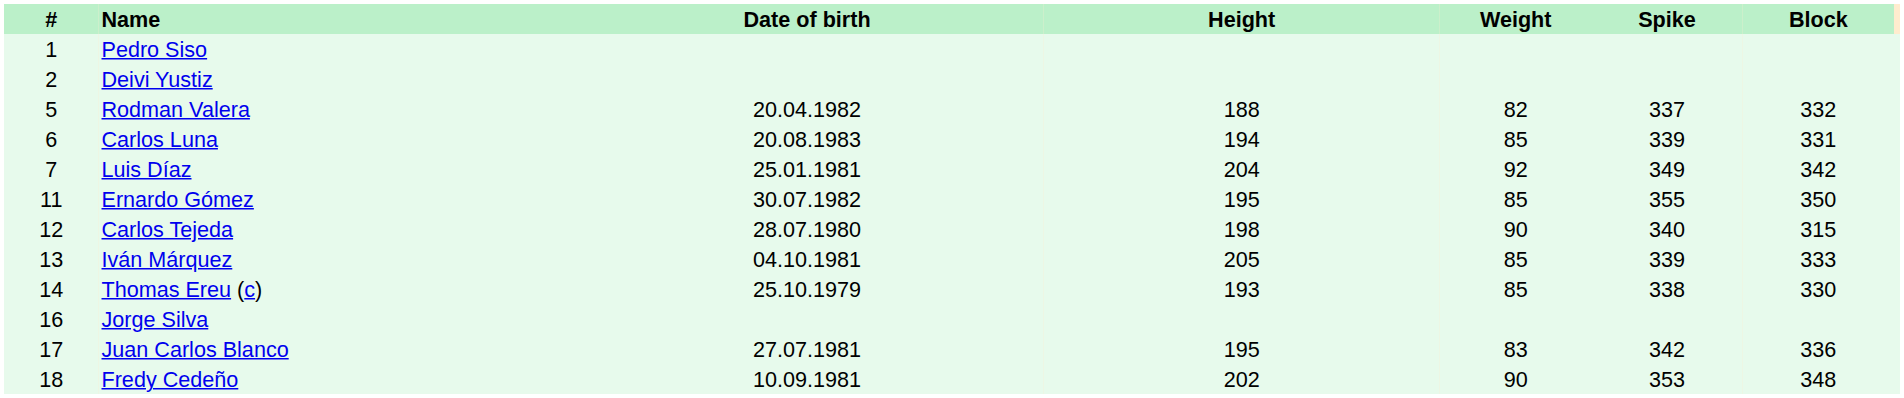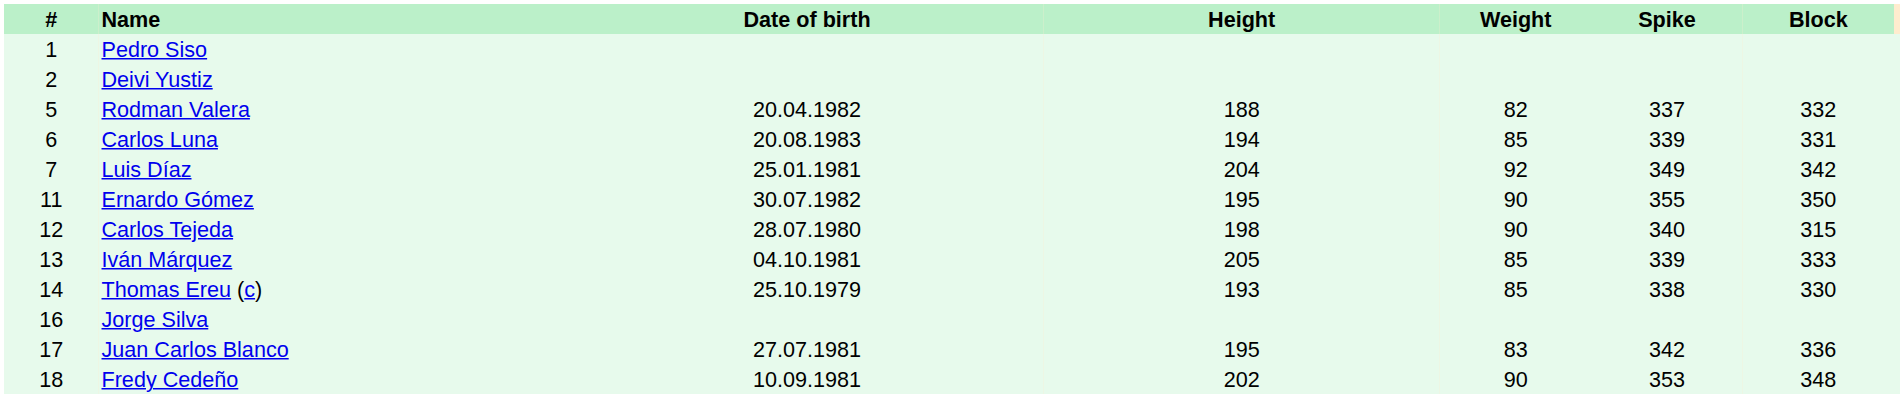 <table border=0 cellpadding=2 cellspacing=0  |- bgcolor=#FFECCE style="text-align:center; font-size:90%;" width=100%>
 <tr bgcolor=#BBF0C9>
 <th width=5%>#</th>
 <th width=25% align=left>Name</th>
 <th width=25%>Date of birth</th>
 <th width=21%>Height</th>
 <th width=8%>Weight</th>
 <th width=8%>Spike</th>
 <th width=8%>Block</th>
 </tr>
 <tr bgcolor=#E7FAEC>
 <td>1</td>
 <td align=left><a href='#'>Pedro Siso</a></td>
 <td></td>
 <td></td>
 <td></td>
 <td></td>
 <td></td>
 <td></td>
 </tr>
 <tr bgcolor=#E7FAEC>
 <td>2</td>
 <td align=left><a href='#'>Deivi Yustiz</a></td>
 <td></td>
 <td></td>
 <td></td>
 <td></td>
 <td></td>
 <td></td>
 </tr>
 <tr bgcolor=#E7FAEC>
 <td>5</td>
 <td align=left><a href='#'>Rodman Valera</a></td>
 <td>20.04.1982</td>
 <td>188</td>
 <td>82</td>
 <td>337</td>
 <td>332</td>
 <td></td>
 </tr>
 <tr bgcolor=#E7FAEC>
 <td>6</td>
 <td align=left><a href='#'>Carlos Luna</a></td>
 <td>20.08.1983</td>
 <td>194</td>
 <td>85</td>
 <td>339</td>
 <td>331</td>
 <td></td>
 </tr>
 <tr bgcolor=#E7FAEC>
 <td>7</td>
 <td align=left><a href='#'>Luis Díaz</a></td>
 <td>25.01.1981</td>
 <td>204</td>
 <td>92</td>
 <td>349</td>
 <td>342</td>
 <td></td>
 </tr>
 <tr bgcolor=#E7FAEC>
 <td>11</td>
 <td align=left><a href='#'>Ernardo Gómez</a></td>
 <td>30.07.1982</td>
 <td>195</td>
-<td>85</td>
+<td>90</td>
 <td>355</td>
 <td>350</td>
 <td></td>
 </tr>
 <tr bgcolor=#E7FAEC>
 <td>12</td>
 <td align=left><a href='#'>Carlos Tejeda</a></td>
 <td>28.07.1980</td>
 <td>198</td>
 <td>90</td>
 <td>340</td>
 <td>315</td>
 <td></td>
 </tr>
 <tr bgcolor=#E7FAEC>
 <td>13</td>
 <td align=left><a href='#'>Iván Márquez</a></td>
 <td>04.10.1981</td>
 <td>205</td>
 <td>85</td>
 <td>339</td>
 <td>333</td>
 <td></td>
 </tr>
 <tr bgcolor=#E7FAEC>
 <td>14</td>
 <td align=left><a href='#'>Thomas Ereu</a> (<a href='#'>c</a>)</td>
 <td>25.10.1979</td>
 <td>193</td>
 <td>85</td>
 <td>338</td>
 <td>330</td>
 <td></td>
 </tr>
 <tr bgcolor=#E7FAEC>
 <td>16</td>
 <td align=left><a href='#'>Jorge Silva</a></td>
 <td></td>
 <td></td>
 <td></td>
 <td></td>
 <td></td>
 <td></td>
 </tr>
 <tr bgcolor=#E7FAEC>
 <td>17</td>
 <td align=left><a href='#'>Juan Carlos Blanco</a></td>
 <td>27.07.1981</td>
 <td>195</td>
 <td>83</td>
 <td>342</td>
 <td>336</td>
 <td></td>
 </tr>
 <tr bgcolor=#E7FAEC>
 <td>18</td>
 <td align=left><a href='#'>Fredy Cedeño</a></td>
 <td>10.09.1981</td>
 <td>202</td>
 <td>90</td>
 <td>353</td>
 <td>348</td>
 <td></td>
 </tr>
 </table>
